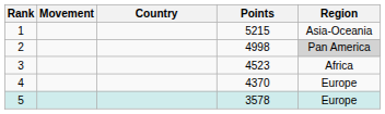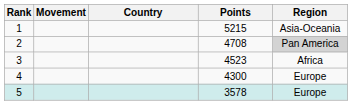 <table class="wikitable" style="font-size:90%; text-align: center;">
 <tr>
 <th width="20">Rank</th>
 <th width="20">Movement</th>
 <th width="150">Country</th>
 <th width="100">Points</th>
 <th width="100">Region</th>
 </tr>
 <tr>
 <td>1</td>
 <td></td>
 <td></td>
 <td>5215</td>
 <td>Asia-Oceania</td>
 </tr>
 <tr>
 <td>2</td>
 <td></td>
 <td></td>
-<td>4998</td>
+<td>4708</td>
 <td style="background: lightgrey;">Pan America</td>
 </tr>
 <tr>
 <td>3</td>
 <td></td>
 <td></td>
 <td>4523</td>
 <td>Africa</td>
 </tr>
 <tr>
 <td>4</td>
 <td></td>
 <td></td>
-<td>4370</td>
+<td>4300</td>
 <td>Europe</td>
 </tr>
 <tr valign="top" bgcolor="#cfecec">
 <td>5</td>
 <td></td>
 <td></td>
 <td>3578</td>
 <td>Europe</td>
 </tr>
 </table>
